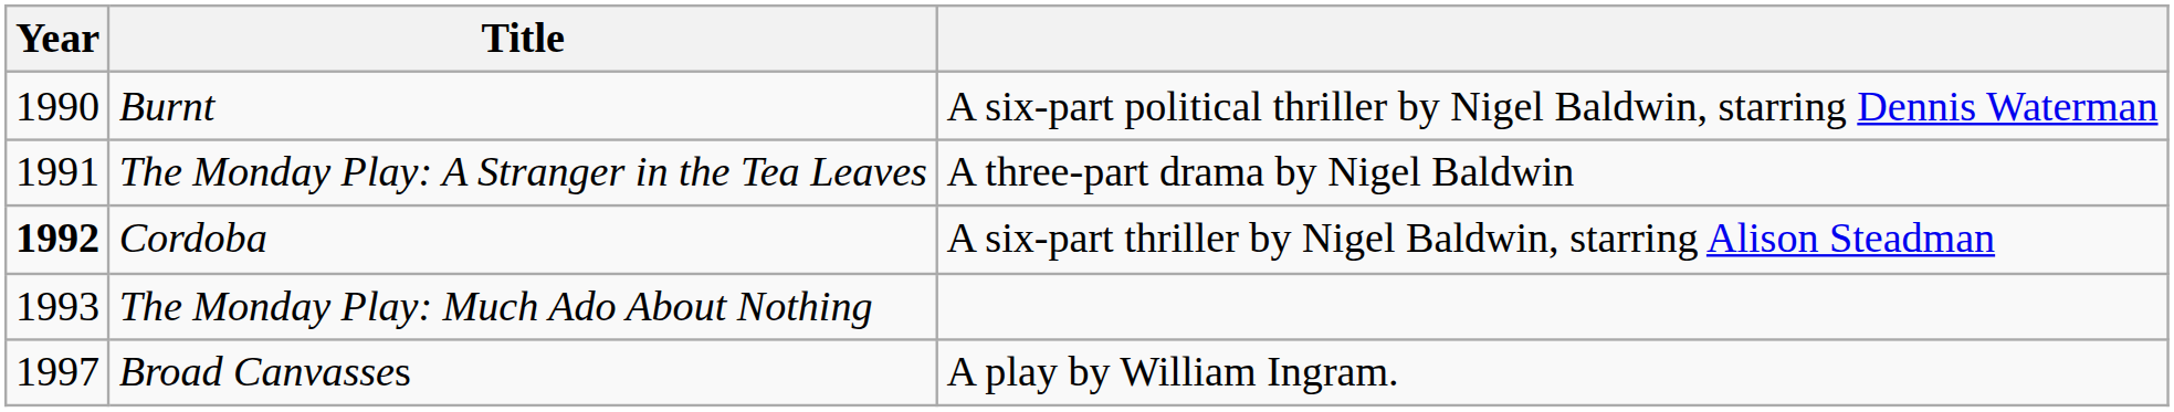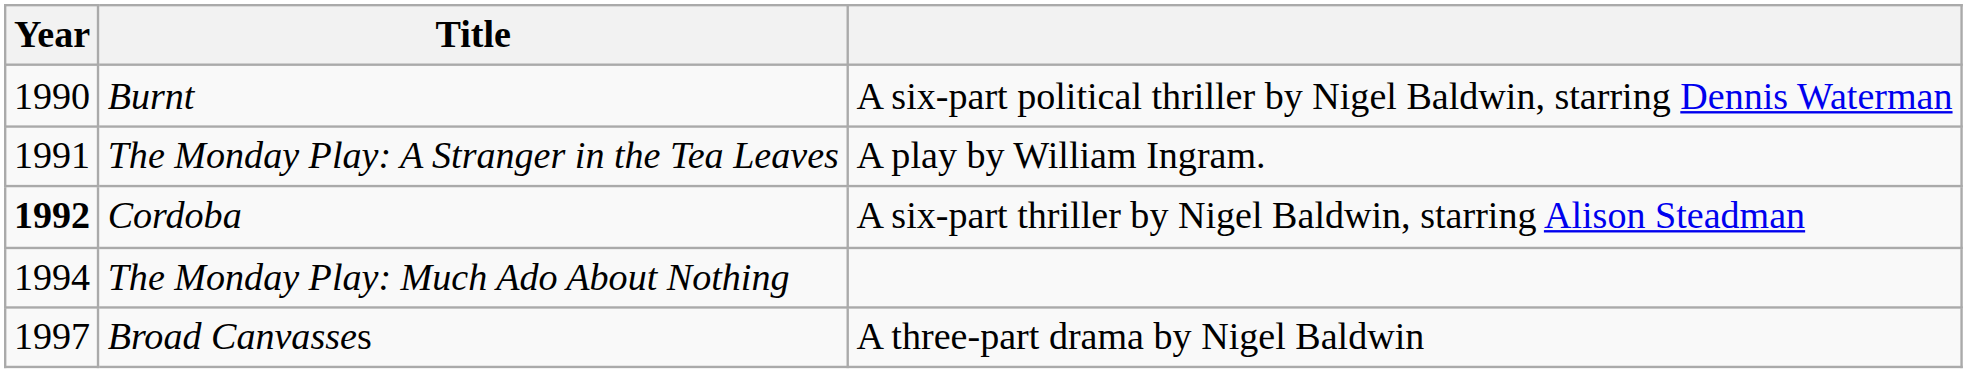 <table class="wikitable">
 <tr>
 <th>Year</th>
 <th>Title</th>
 <th></th>
 </tr>
 <tr>
 <td>1990</td>
 <td><em>Burnt</em></td>
 <td>A six-part political thriller by Nigel Baldwin, starring <a href='#'>Dennis Waterman</a></td>
 </tr>
 <tr>
 <td>1991</td>
 <td><em>The Monday Play: A Stranger in the Tea Leaves</em></td>
-<td>A three-part drama by Nigel Baldwin</td>
+<td>A play by William Ingram.</td>
 </tr>
 <tr>
 <td><strong>1992</strong></td>
 <td><em>Cordoba</em></td>
 <td>A six-part thriller by Nigel Baldwin, starring <a href='#'>Alison Steadman</a></td>
 </tr>
 <tr>
-<td>1993</td>
+<td>1994</td>
 <td><em>The Monday Play: Much Ado About Nothing</em></td>
 <td></td>
 </tr>
 <tr>
 <td>1997</td>
 <td><em>Broad Canvasse</em>s</td>
-<td>A play by William Ingram.</td>
+<td>A three-part drama by Nigel Baldwin</td>
 </tr>
 </table>
